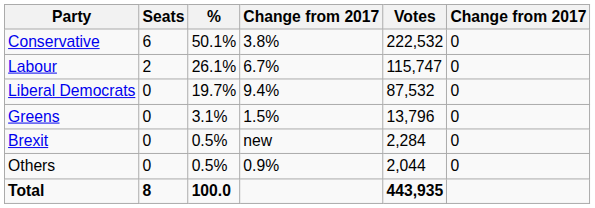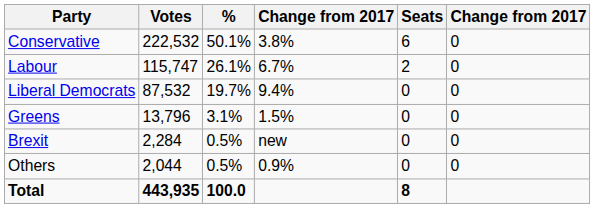 <table class="wikitable">
 <tr>
 <th>Party</th>
-<th>Seats</th>
+<th>Votes</th>
 <th>%</th>
 <th>Change from 2017</th>
-<th>Votes</th>
+<th>Seats</th>
 <th>Change from 2017</th>
 </tr>
 <tr>
 <td><a href='#'>Conservative</a></td>
-<td>6</td>
+<td>222,532</td>
 <td>50.1%</td>
 <td>3.8%</td>
-<td>222,532</td>
+<td>6</td>
 <td>0</td>
 </tr>
 <tr>
 <td><a href='#'>Labour</a></td>
-<td>2</td>
+<td>115,747</td>
 <td>26.1%</td>
 <td>6.7%</td>
-<td>115,747</td>
+<td>2</td>
 <td>0</td>
 </tr>
 <tr>
 <td><a href='#'>Liberal Democrats</a></td>
-<td>0</td>
+<td>87,532</td>
 <td>19.7%</td>
 <td>9.4%</td>
-<td>87,532</td>
+<td>0</td>
 <td>0</td>
 </tr>
 <tr>
 <td><a href='#'>Greens</a></td>
-<td>0</td>
+<td>13,796</td>
 <td>3.1%</td>
 <td>1.5%</td>
-<td>13,796</td>
+<td>0</td>
 <td>0</td>
 </tr>
 <tr>
 <td><a href='#'>Brexit</a></td>
-<td>0</td>
+<td>2,284</td>
 <td>0.5%</td>
 <td>new</td>
-<td>2,284</td>
+<td>0</td>
 <td>0</td>
 </tr>
 <tr>
 <td>Others</td>
-<td>0</td>
+<td>2,044</td>
 <td>0.5%</td>
 <td>0.9%</td>
-<td>2,044</td>
+<td>0</td>
 <td>0</td>
 </tr>
 <tr>
 <td><strong>Total</strong></td>
-<td><strong>8</strong></td>
+<td><strong>443,935</strong></td>
 <td><strong>100.0</strong></td>
 <td></td>
-<td><strong>443,935</strong></td>
+<td><strong>8</strong></td>
 <td></td>
 </tr>
 </table>
